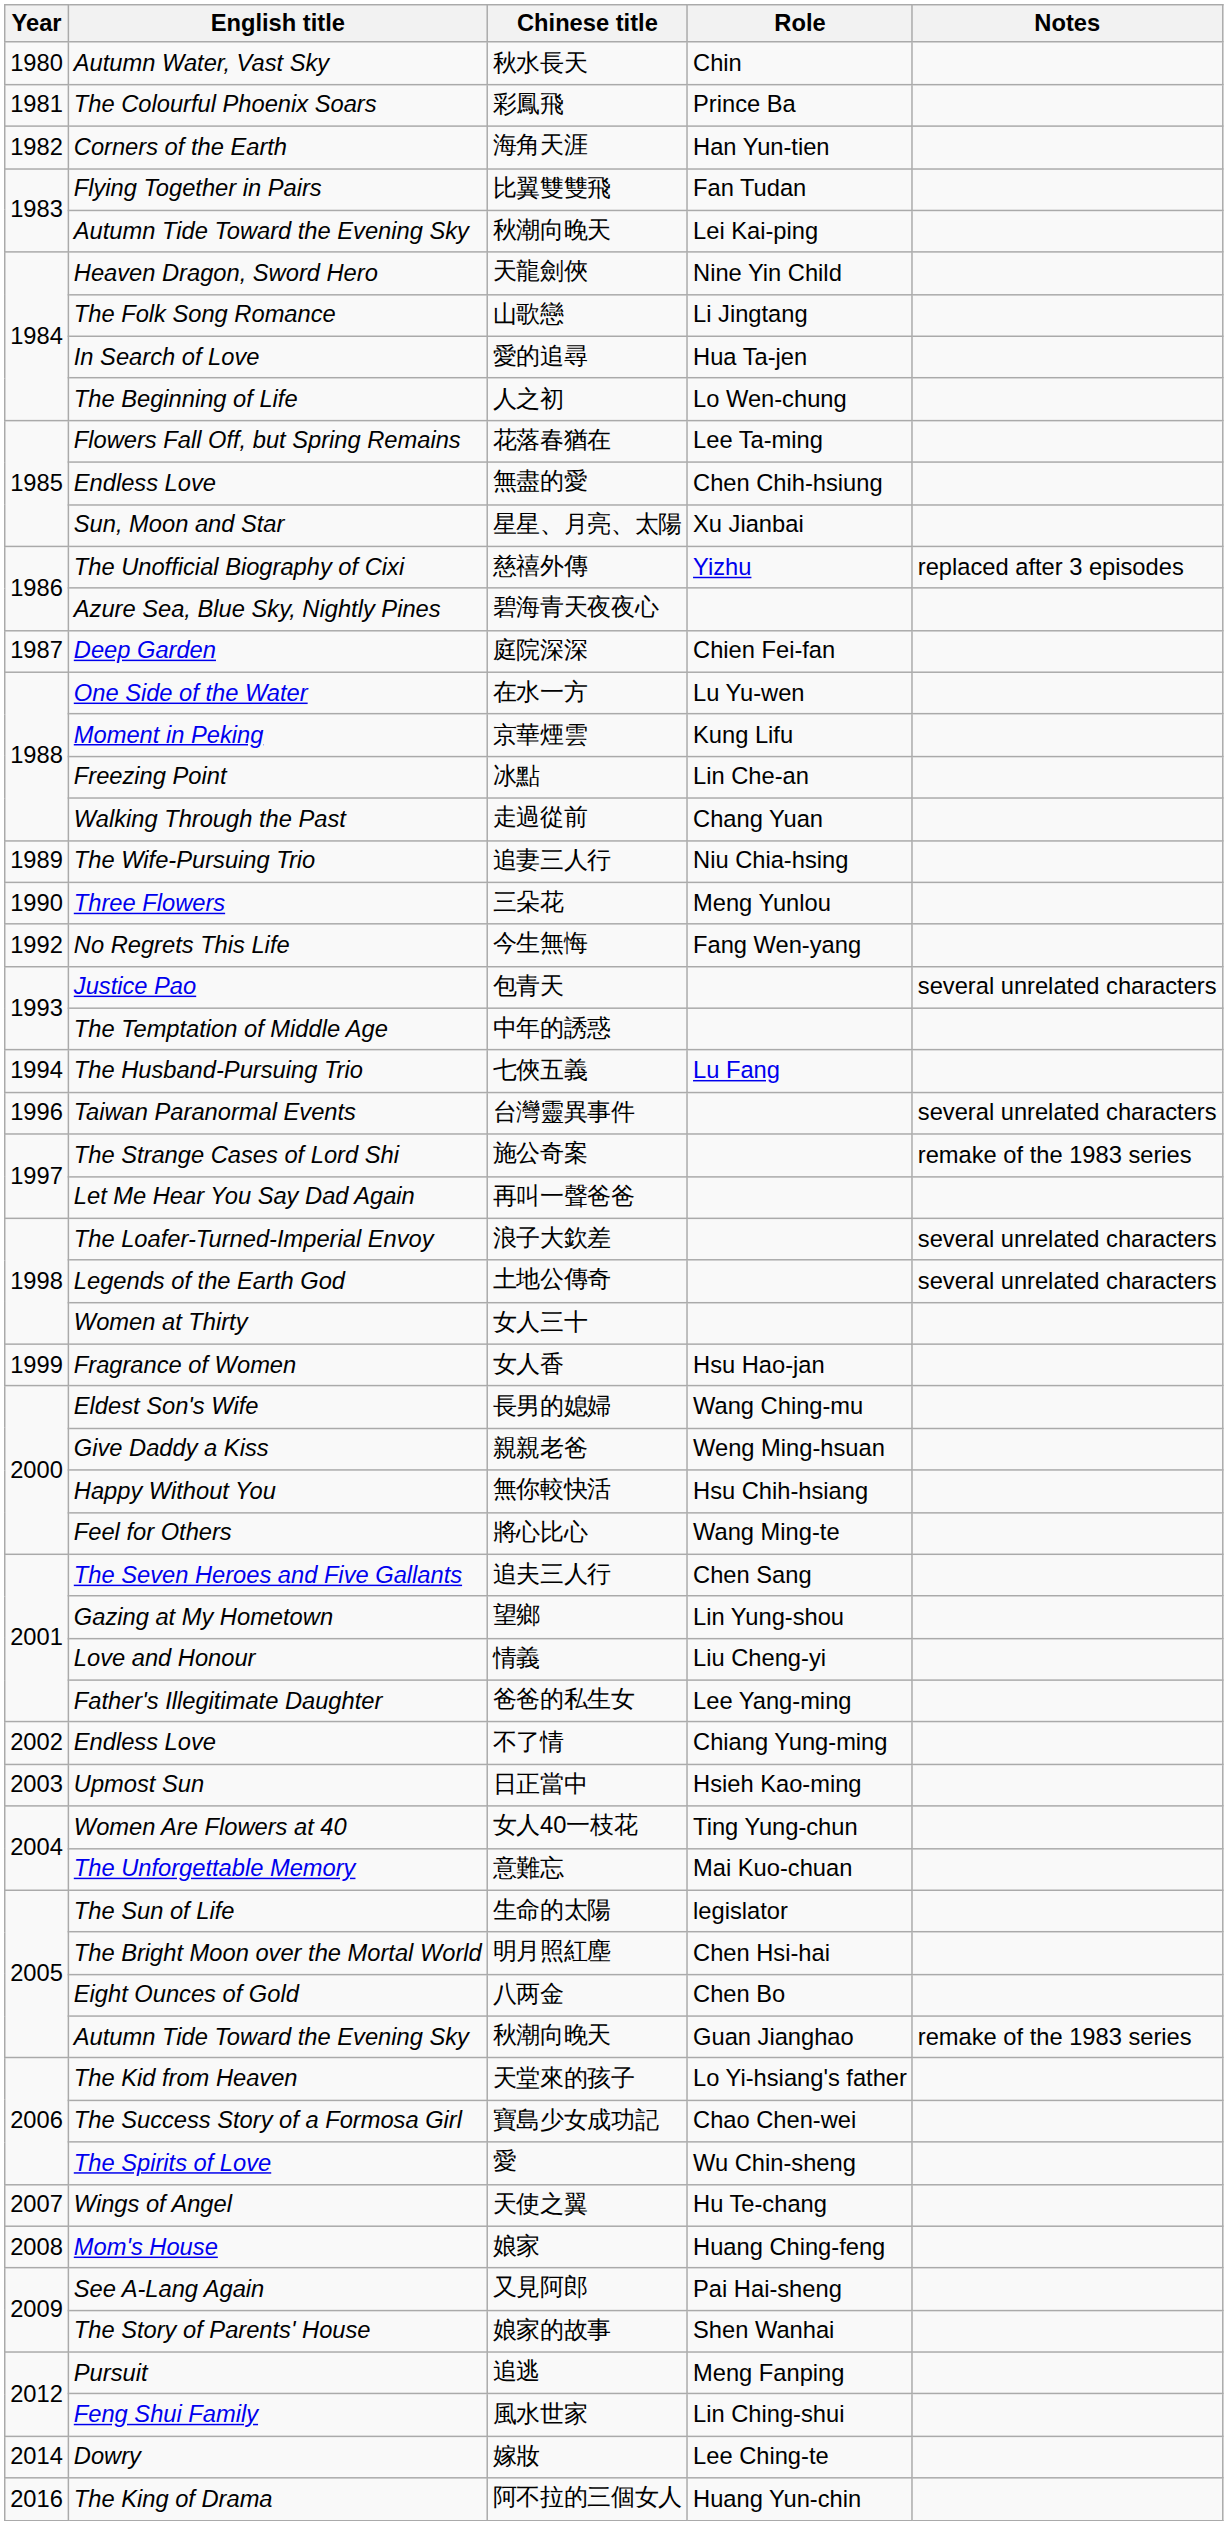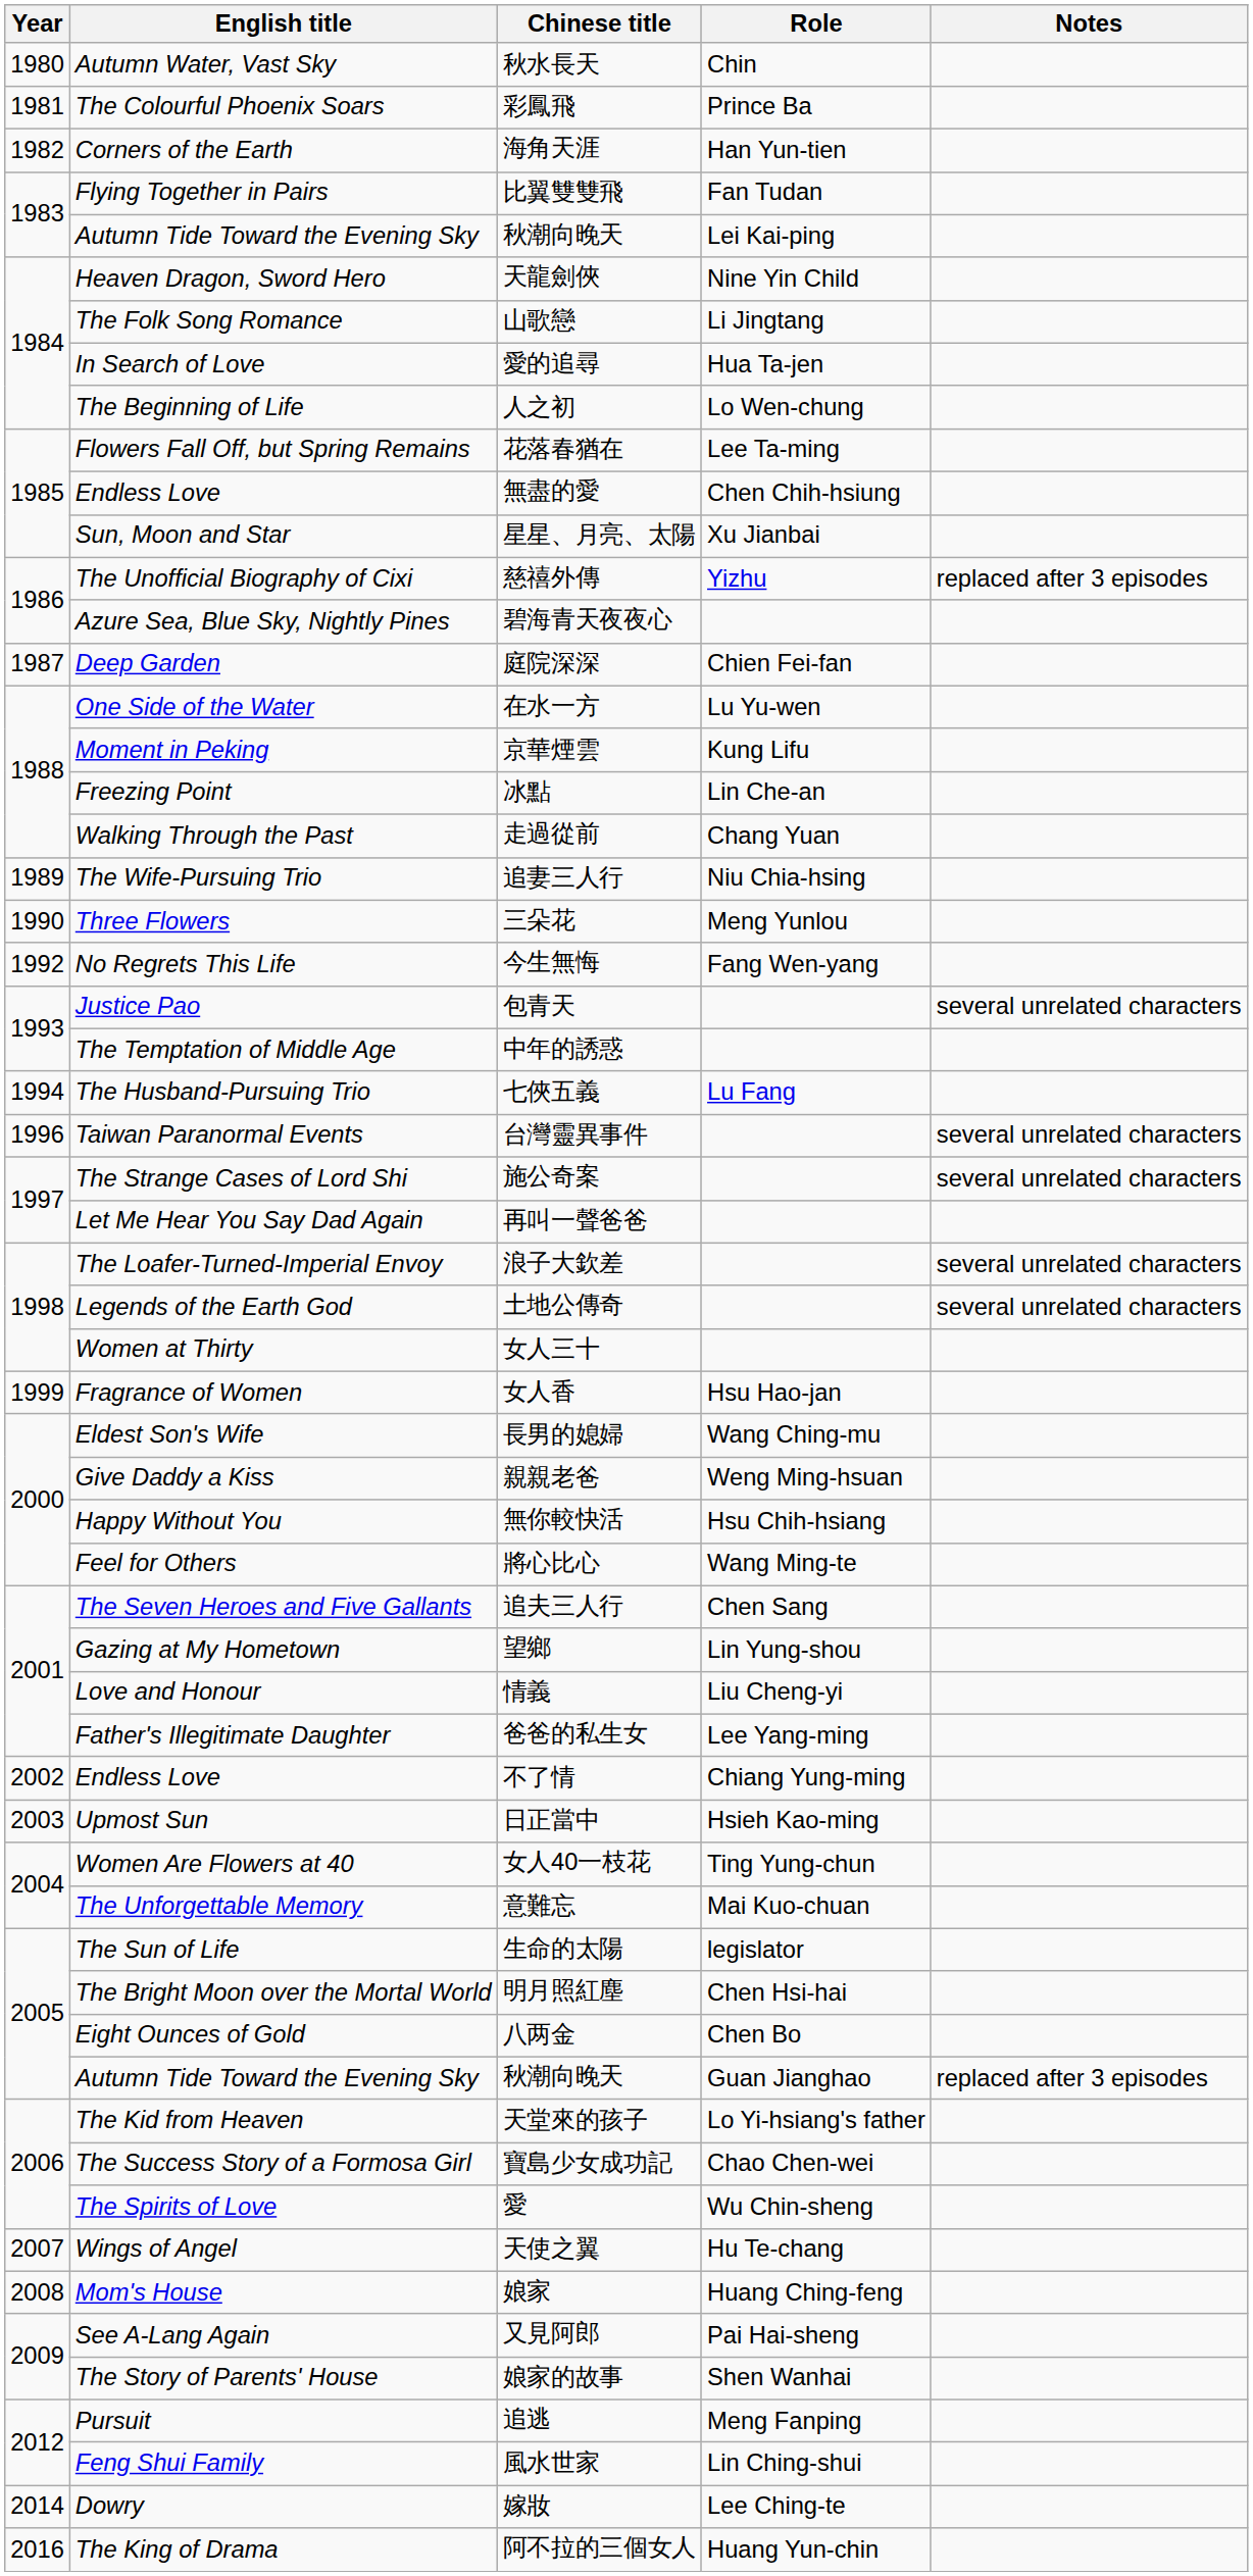 <table class="wikitable sortable">
 <tr>
 <th>Year</th>
 <th>English title</th>
 <th>Chinese title</th>
 <th>Role</th>
 <th class="unsortable">Notes</th>
 </tr>
 <tr>
 <td>1980</td>
 <td><em>Autumn Water, Vast Sky</em></td>
 <td>秋水長天</td>
 <td>Chin</td>
 <td></td>
 </tr>
 <tr>
 <td>1981</td>
 <td><em>The Colourful Phoenix Soars</em></td>
 <td>彩鳳飛</td>
 <td>Prince Ba</td>
 <td></td>
 </tr>
 <tr>
 <td>1982</td>
 <td><em>Corners of the Earth</em></td>
 <td>海角天涯</td>
 <td>Han Yun-tien</td>
 <td></td>
 </tr>
 <tr>
 <td rowspan=2>1983</td>
 <td><em>Flying Together in Pairs</em></td>
 <td>比翼雙雙飛</td>
 <td>Fan Tudan</td>
 <td></td>
 </tr>
 <tr>
 <td><em>Autumn Tide Toward the Evening Sky</em></td>
 <td>秋潮向晚天</td>
 <td>Lei Kai-ping</td>
 <td></td>
 </tr>
 <tr>
 <td rowspan=4>1984</td>
 <td><em>Heaven Dragon, Sword Hero</em></td>
 <td>天龍劍俠</td>
 <td>Nine Yin Child</td>
 <td></td>
 </tr>
 <tr>
 <td><em>The Folk Song Romance</em></td>
 <td>山歌戀</td>
 <td>Li Jingtang</td>
 <td></td>
 </tr>
 <tr>
 <td><em>In Search of Love</em></td>
 <td>愛的追尋</td>
 <td>Hua Ta-jen</td>
 <td></td>
 </tr>
 <tr>
 <td><em>The Beginning of Life</em></td>
 <td>人之初</td>
 <td>Lo Wen-chung</td>
 <td></td>
 </tr>
 <tr>
 <td rowspan=3>1985</td>
 <td><em>Flowers Fall Off, but Spring Remains</em></td>
 <td>花落春猶在</td>
 <td>Lee Ta-ming</td>
 <td></td>
 </tr>
 <tr>
 <td><em>Endless Love</em></td>
 <td>無盡的愛</td>
 <td>Chen Chih-hsiung</td>
 <td></td>
 </tr>
 <tr>
 <td><em>Sun, Moon and Star</em></td>
 <td>星星、月亮、太陽</td>
 <td>Xu Jianbai</td>
 <td></td>
 </tr>
 <tr>
 <td rowspan=2>1986</td>
 <td><em>The Unofficial Biography of Cixi</em></td>
 <td>慈禧外傳</td>
 <td><a href='#'>Yizhu</a></td>
 <td>replaced after 3 episodes</td>
 </tr>
 <tr>
 <td><em>Azure Sea, Blue Sky, Nightly Pines</em></td>
 <td>碧海青天夜夜心</td>
 <td></td>
 <td></td>
 </tr>
 <tr>
 <td>1987</td>
 <td><em><a href='#'>Deep Garden</a></em></td>
 <td>庭院深深</td>
 <td>Chien Fei-fan</td>
 <td></td>
 </tr>
 <tr>
 <td rowspan=4>1988</td>
 <td><em><a href='#'>One Side of the Water</a></em></td>
 <td>在水一方</td>
 <td>Lu Yu-wen</td>
 <td></td>
 </tr>
 <tr>
 <td><em><a href='#'>Moment in Peking</a></em></td>
 <td>京華煙雲</td>
 <td>Kung Lifu</td>
 <td></td>
 </tr>
 <tr>
 <td><em>Freezing Point</em></td>
 <td>冰點</td>
 <td>Lin Che-an</td>
 <td></td>
 </tr>
 <tr>
 <td><em>Walking Through the Past</em></td>
 <td>走過從前</td>
 <td>Chang Yuan</td>
 <td></td>
 </tr>
 <tr>
 <td>1989</td>
 <td><em>The Wife-Pursuing Trio</em></td>
 <td>追妻三人行</td>
 <td>Niu Chia-hsing</td>
 <td></td>
 </tr>
 <tr>
 <td>1990</td>
 <td><em><a href='#'>Three Flowers</a></em></td>
 <td>三朵花</td>
 <td>Meng Yunlou</td>
 <td></td>
 </tr>
 <tr>
 <td>1992</td>
 <td><em>No Regrets This Life</em></td>
 <td>今生無悔</td>
 <td>Fang Wen-yang</td>
 <td></td>
 </tr>
 <tr>
 <td rowspan=2>1993</td>
 <td><em><a href='#'>Justice Pao</a></em></td>
 <td>包青天</td>
 <td></td>
 <td>several unrelated characters</td>
 </tr>
 <tr>
 <td><em>The Temptation of Middle Age</em></td>
 <td>中年的誘惑</td>
 <td></td>
 <td></td>
 </tr>
 <tr>
 <td>1994</td>
 <td><em>The Husband-Pursuing Trio</em></td>
 <td>七俠五義</td>
 <td><a href='#'>Lu Fang</a></td>
 <td></td>
 </tr>
 <tr>
 <td>1996</td>
 <td><em>Taiwan Paranormal Events</em></td>
 <td>台灣靈異事件</td>
 <td></td>
 <td>several unrelated characters</td>
 </tr>
 <tr>
 <td rowspan=2>1997</td>
 <td><em>The Strange Cases of Lord Shi</em></td>
 <td>施公奇案</td>
 <td></td>
-<td>remake of the 1983 series</td>
+<td>several unrelated characters</td>
 </tr>
 <tr>
 <td><em>Let Me Hear You Say Dad Again</em></td>
 <td>再叫一聲爸爸</td>
 <td></td>
 <td></td>
 </tr>
 <tr>
 <td rowspan=3>1998</td>
 <td><em>The Loafer-Turned-Imperial Envoy</em></td>
 <td>浪子大欽差</td>
 <td></td>
 <td>several unrelated characters</td>
 </tr>
 <tr>
 <td><em>Legends of the Earth God</em></td>
 <td>土地公傳奇</td>
 <td></td>
 <td>several unrelated characters</td>
 </tr>
 <tr>
 <td><em>Women at Thirty</em></td>
 <td>女人三十</td>
 <td></td>
 <td></td>
 </tr>
 <tr>
 <td>1999</td>
 <td><em>Fragrance of Women</em></td>
 <td>女人香</td>
 <td>Hsu Hao-jan</td>
 <td></td>
 </tr>
 <tr>
 <td rowspan=4>2000</td>
 <td><em>Eldest Son's Wife</em></td>
 <td>長男的媳婦</td>
 <td>Wang Ching-mu</td>
 <td></td>
 </tr>
 <tr>
 <td><em>Give Daddy a Kiss</em></td>
 <td>親親老爸</td>
 <td>Weng Ming-hsuan</td>
 <td></td>
 </tr>
 <tr>
 <td><em>Happy Without You</em></td>
 <td>無你較快活</td>
 <td>Hsu Chih-hsiang</td>
 <td></td>
 </tr>
 <tr>
 <td><em>Feel for Others</em></td>
 <td>將心比心</td>
 <td>Wang Ming-te</td>
 <td></td>
 </tr>
 <tr>
 <td rowspan=4>2001</td>
 <td><em><a href='#'>The Seven Heroes and Five Gallants</a></em></td>
 <td>追夫三人行</td>
 <td>Chen Sang</td>
 <td></td>
 </tr>
 <tr>
 <td><em>Gazing at My Hometown</em></td>
 <td>望鄉</td>
 <td>Lin Yung-shou</td>
 <td></td>
 </tr>
 <tr>
 <td><em>Love and Honour</em></td>
 <td>情義</td>
 <td>Liu Cheng-yi</td>
 <td></td>
 </tr>
 <tr>
 <td><em>Father's Illegitimate Daughter</em></td>
 <td>爸爸的私生女</td>
 <td>Lee Yang-ming</td>
 <td></td>
 </tr>
 <tr>
 <td>2002</td>
 <td><em>Endless Love</em></td>
 <td>不了情</td>
 <td>Chiang Yung-ming</td>
 <td></td>
 </tr>
 <tr>
 <td>2003</td>
 <td><em>Upmost Sun</em></td>
 <td>日正當中</td>
 <td>Hsieh Kao-ming</td>
 <td></td>
 </tr>
 <tr>
 <td rowspan=2>2004</td>
 <td><em>Women Are Flowers at 40</em></td>
 <td>女人40一枝花</td>
 <td>Ting Yung-chun</td>
 <td></td>
 </tr>
 <tr>
 <td><em><a href='#'>The Unforgettable Memory</a></em></td>
 <td>意難忘</td>
 <td>Mai Kuo-chuan</td>
 <td></td>
 </tr>
 <tr>
 <td rowspan=4>2005</td>
 <td><em>The Sun of Life</em></td>
 <td>生命的太陽</td>
 <td>legislator</td>
 <td></td>
 </tr>
 <tr>
 <td><em>The Bright Moon over the Mortal World</em></td>
 <td>明月照紅塵</td>
 <td>Chen Hsi-hai</td>
 <td></td>
 </tr>
 <tr>
 <td><em>Eight Ounces of Gold</em></td>
 <td>八两金</td>
 <td>Chen Bo</td>
 <td></td>
 </tr>
 <tr>
 <td><em>Autumn Tide Toward the Evening Sky</em></td>
 <td>秋潮向晚天</td>
 <td>Guan Jianghao</td>
-<td>remake of the 1983 series</td>
+<td>replaced after 3 episodes</td>
 </tr>
 <tr>
 <td rowspan=3>2006</td>
 <td><em>The Kid from Heaven</em></td>
 <td>天堂來的孩子</td>
 <td>Lo Yi-hsiang's father</td>
 <td></td>
 </tr>
 <tr>
 <td><em>The Success Story of a Formosa Girl</em></td>
 <td>寶島少女成功記</td>
 <td>Chao Chen-wei</td>
 <td></td>
 </tr>
 <tr>
 <td><em><a href='#'>The Spirits of Love</a></em></td>
 <td>愛</td>
 <td>Wu Chin-sheng</td>
 <td></td>
 </tr>
 <tr>
 <td>2007</td>
 <td><em>Wings of Angel</em></td>
 <td>天使之翼</td>
 <td>Hu Te-chang</td>
 <td></td>
 </tr>
 <tr>
 <td>2008</td>
 <td><em><a href='#'>Mom's House</a></em></td>
 <td>娘家</td>
 <td>Huang Ching-feng</td>
 <td></td>
 </tr>
 <tr>
 <td rowspan=2>2009</td>
 <td><em>See A-Lang Again</em></td>
 <td>又見阿郎</td>
 <td>Pai Hai-sheng</td>
 <td></td>
 </tr>
 <tr>
 <td><em>The Story of Parents' House</em></td>
 <td>娘家的故事</td>
 <td>Shen Wanhai</td>
 <td></td>
 </tr>
 <tr>
 <td rowspan=2>2012</td>
 <td><em>Pursuit</em></td>
 <td>追逃</td>
 <td>Meng Fanping</td>
 <td></td>
 </tr>
 <tr>
 <td><em><a href='#'>Feng Shui Family</a></em></td>
 <td>風水世家</td>
 <td>Lin Ching-shui</td>
 <td></td>
 </tr>
 <tr>
 <td>2014</td>
 <td><em>Dowry</em></td>
 <td>嫁妝</td>
 <td>Lee Ching-te</td>
 <td></td>
 </tr>
 <tr>
 <td>2016</td>
 <td><em>The King of Drama</em></td>
 <td>阿不拉的三個女人</td>
 <td>Huang Yun-chin</td>
 <td></td>
 </tr>
 </table>
